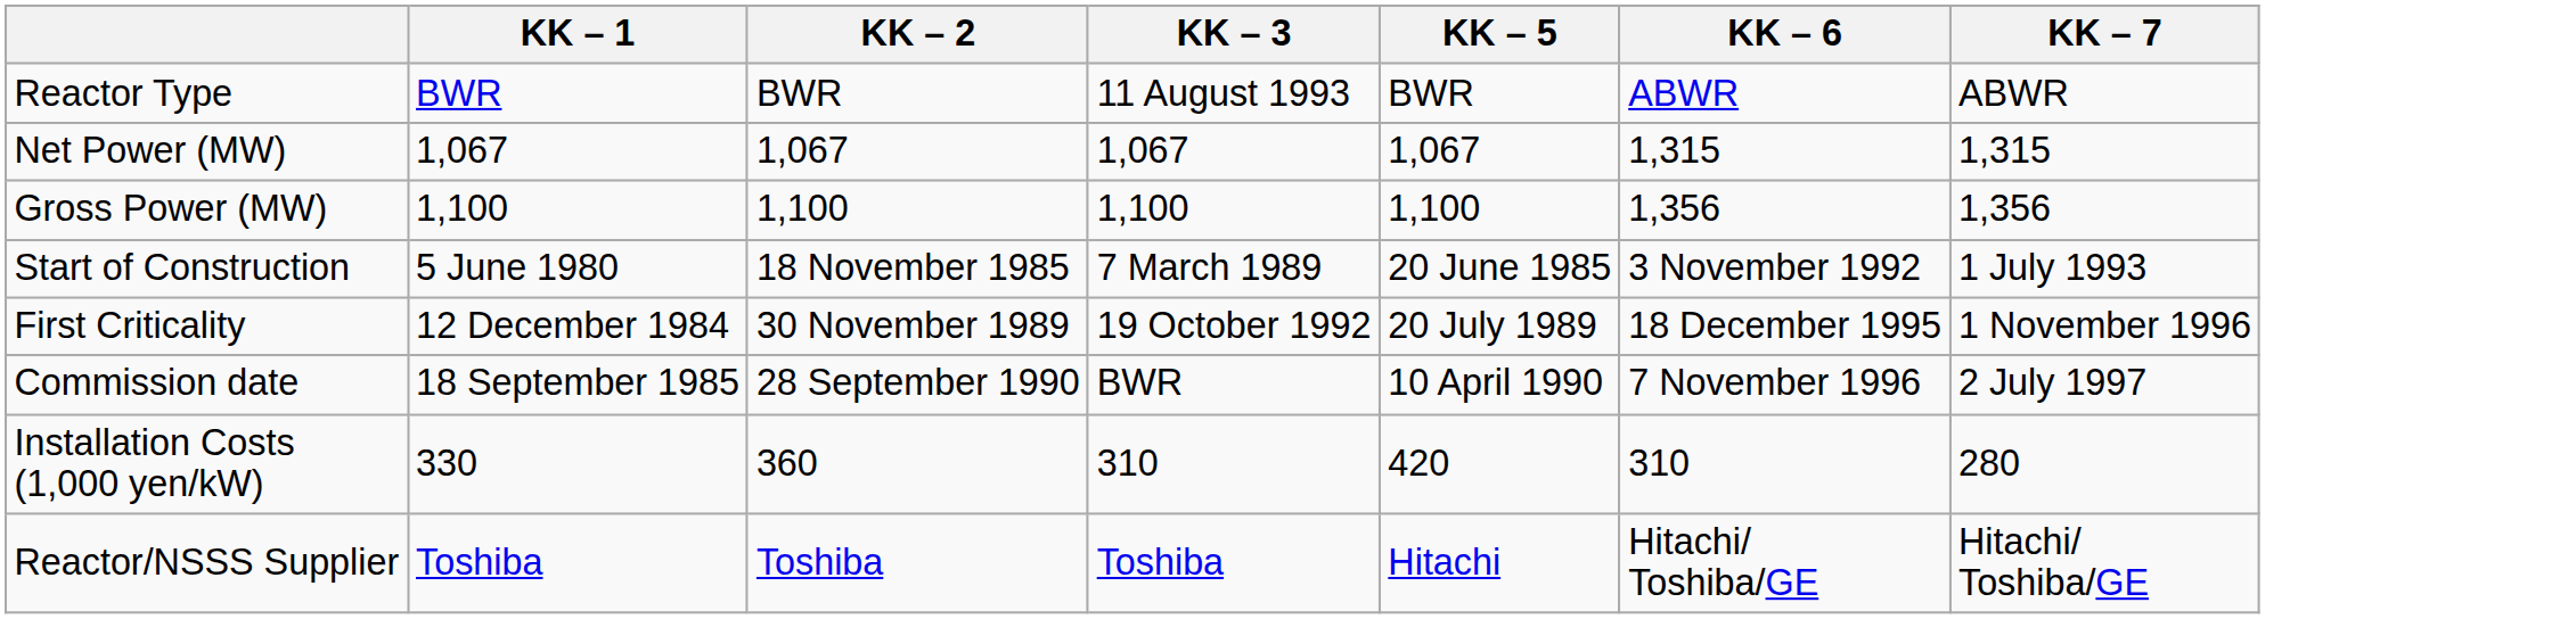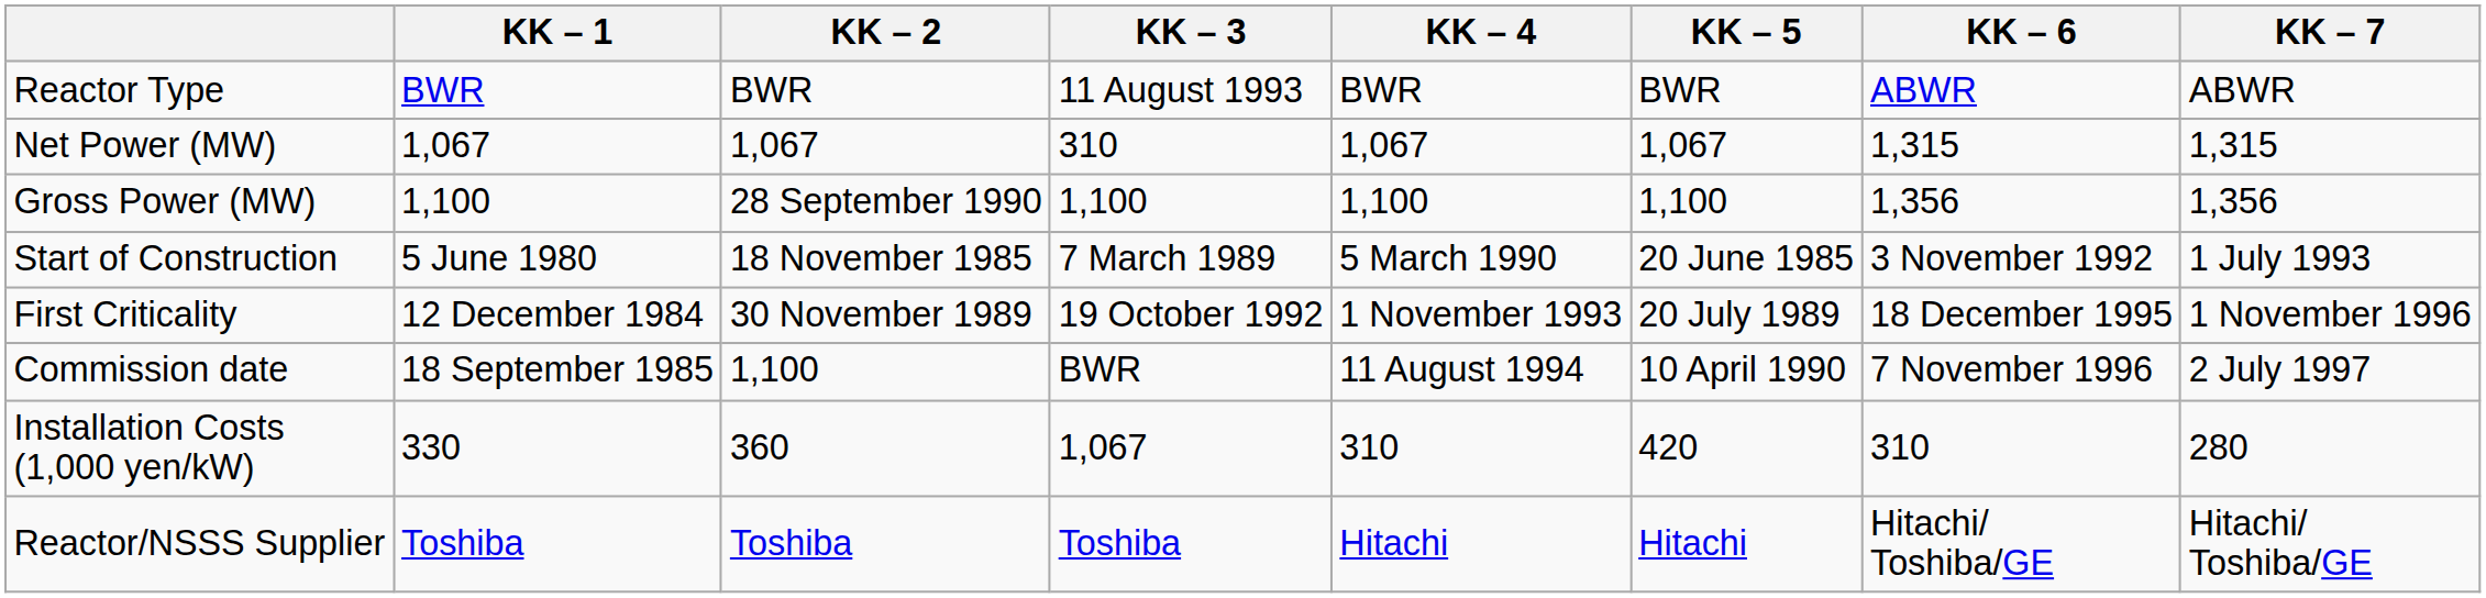 <table class="wikitable">
 <tr>
 <th></th>
 <th>KK – 1</th>
 <th>KK – 2</th>
 <th>KK – 3</th>
+<th>KK – 4</th>
 <th>KK – 5</th>
 <th>KK – 6</th>
 <th>KK – 7</th>
 </tr>
 <tr>
 <td>Reactor Type</td>
 <td><a href='#'>BWR</a></td>
 <td>BWR</td>
 <td>11 August 1993</td>
 <td>BWR</td>
+<td>BWR</td>
 <td><a href='#'>ABWR</a></td>
 <td>ABWR</td>
 </tr>
 <tr>
 <td>Net Power (MW)</td>
 <td>1,067</td>
 <td>1,067</td>
+<td>310</td>
 <td>1,067</td>
 <td>1,067</td>
 <td>1,315</td>
 <td>1,315</td>
 </tr>
 <tr>
 <td>Gross Power (MW)</td>
 <td>1,100</td>
+<td>28 September 1990</td>
 <td>1,100</td>
 <td>1,100</td>
 <td>1,100</td>
 <td>1,356</td>
 <td>1,356</td>
 </tr>
 <tr>
 <td>Start of Construction</td>
 <td>5 June 1980</td>
 <td>18 November 1985</td>
 <td>7 March 1989</td>
+<td>5 March 1990</td>
 <td>20 June 1985</td>
 <td>3 November 1992</td>
 <td>1 July 1993</td>
 </tr>
 <tr>
 <td>First Criticality</td>
 <td>12 December 1984</td>
 <td>30 November 1989</td>
 <td>19 October 1992</td>
+<td>1 November 1993</td>
 <td>20 July 1989</td>
 <td>18 December 1995</td>
 <td>1 November 1996</td>
 </tr>
 <tr>
 <td>Commission date</td>
 <td>18 September 1985</td>
-<td>28 September 1990</td>
+<td>1,100</td>
 <td>BWR</td>
+<td>11 August 1994</td>
 <td>10 April 1990</td>
 <td>7 November 1996</td>
 <td>2 July 1997</td>
 </tr>
 <tr>
 <td>Installation Costs <br> (1,000 yen/kW)</td>
 <td>330</td>
 <td>360</td>
+<td>1,067</td>
 <td>310</td>
 <td>420</td>
 <td>310</td>
 <td>280</td>
 </tr>
 <tr>
 <td>Reactor/NSSS Supplier</td>
 <td><a href='#'>Toshiba</a></td>
 <td><a href='#'>Toshiba</a></td>
 <td><a href='#'>Toshiba</a></td>
 <td><a href='#'>Hitachi</a></td>
+<td><a href='#'>Hitachi</a></td>
 <td>Hitachi/ <br> Toshiba/<a href='#'>GE</a></td>
 <td>Hitachi/ <br> Toshiba/<a href='#'>GE</a></td>
 </tr>
 </table>
